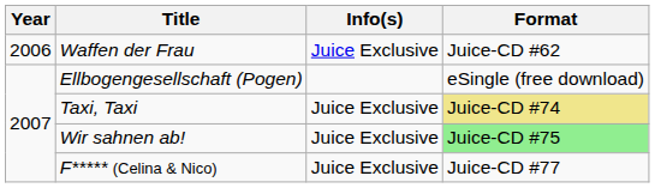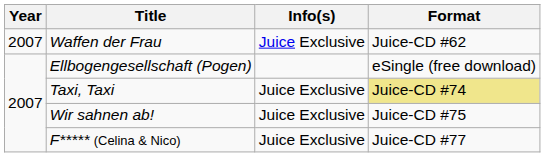 <table class="wikitable">
 <tr>
 <th>Year</th>
 <th>Title</th>
 <th>Info(s)</th>
 <th>Format</th>
 </tr>
 <tr>
-<td>2006</td>
+<td>2007</td>
 <td><em>Waffen der Frau</em></td>
 <td><a href='#'>Juice</a> Exclusive</td>
 <td>Juice-CD #62</td>
 </tr>
 <tr>
 <td rowspan="4">2007</td>
 <td><em>Ellbogengesellschaft (Pogen)</em></td>
 <td></td>
 <td>eSingle (free download)</td>
 </tr>
 <tr>
 <td><em>Taxi, Taxi</em></td>
 <td>Juice Exclusive</td>
 <td style="background: khaki;">Juice-CD #74</td>
 </tr>
 <tr>
 <td><em>Wir sahnen ab!</em></td>
 <td>Juice Exclusive</td>
-<td style="background: lightgreen;">Juice-CD #75</td>
+<td>Juice-CD #75</td>
 </tr>
 <tr>
 <td><em>F*****</em> <small>(Celina & Nico)</small></td>
 <td>Juice Exclusive</td>
 <td>Juice-CD #77</td>
 </tr>
 </table>
